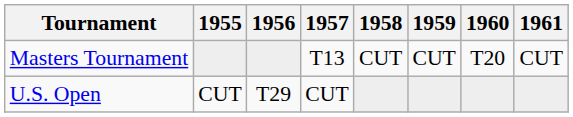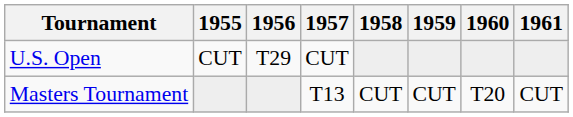 <table class="wikitable" style="font-size:95%;text-align:center;">
 <tr>
 <th>Tournament</th>
 <th>1955</th>
 <th>1956</th>
 <th>1957</th>
 <th>1958</th>
 <th>1959</th>
 <th>1960</th>
 <th>1961</th>
 </tr>
 <tr>
+<td align=left><a href='#'>U.S. Open</a></td>
+<td>CUT</td>
+<td>T29</td>
+<td>CUT</td>
+<td style="background:#eeeeee;"></td>
+<td style="background:#eeeeee;"></td>
+<td style="background:#eeeeee;"></td>
+<td style="background:#eeeeee;"></td>
+</tr>
+<tr>
 <td align=left><a href='#'>Masters Tournament</a></td>
 <td style="background:#eeeeee;"></td>
 <td style="background:#eeeeee;"></td>
 <td>T13</td>
 <td>CUT</td>
 <td>CUT</td>
 <td>T20</td>
 <td>CUT</td>
 </tr>
-<tr>
-<td align=left><a href='#'>U.S. Open</a></td>
-<td>CUT</td>
-<td>T29</td>
-<td>CUT</td>
-<td style="background:#eeeeee;"></td>
-<td style="background:#eeeeee;"></td>
-<td style="background:#eeeeee;"></td>
-<td style="background:#eeeeee;"></td>
-</tr>
 </table>
